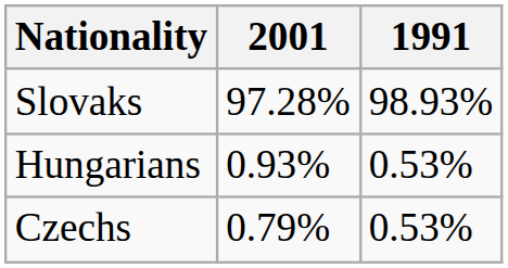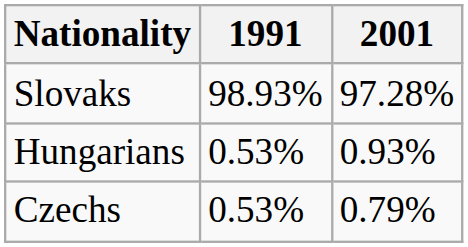 <table class="wikitable" align="center">
 <tr>
 <th>Nationality</th>
+<th>1991</th>
 <th>2001</th>
-<th>1991</th>
 </tr>
 <tr>
 <td>Slovaks</td>
+<td>98.93%</td>
 <td>97.28%</td>
-<td>98.93%</td>
 </tr>
 <tr>
 <td>Hungarians</td>
+<td>0.53%</td>
 <td>0.93%</td>
-<td>0.53%</td>
 </tr>
 <tr>
 <td>Czechs</td>
+<td>0.53%</td>
 <td>0.79%</td>
-<td>0.53%</td>
 </tr>
 </table>
